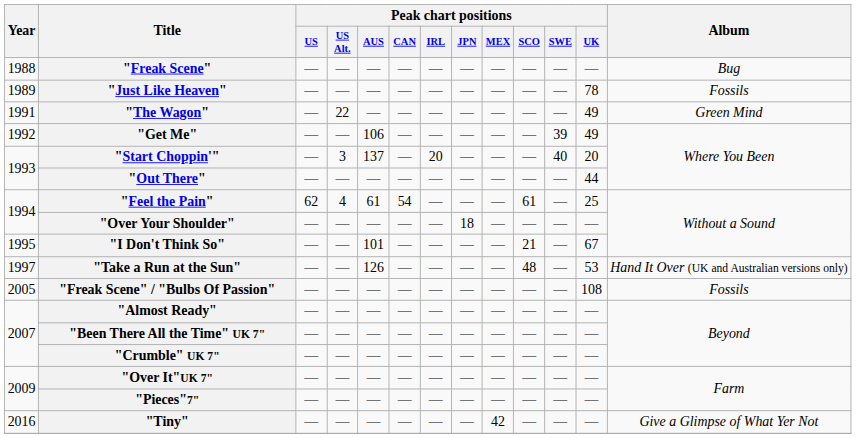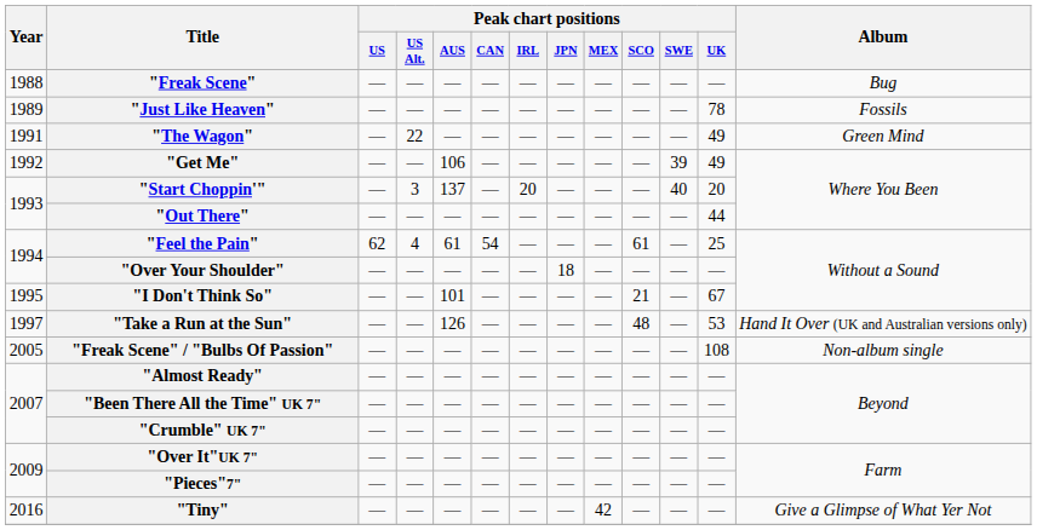 <table class="wikitable plainrowheaders" style="text-align:center">
 <tr>
 <th scope="col" rowspan="2" style="width:1em;">Year</th>
 <th scope="col" rowspan="2" style="width:18em;">Title</th>
 <th scope="col" colspan="10">Peak chart positions</th>
 <th scope="col" rowspan="2">Album</th>
 </tr>
 <tr>
 <th scope="col" style="width:2.5em;font-size:75%;"><a href='#'>US</a><br></th>
 <th scope="col" style="width:2.5em;font-size:75%;"><a href='#'>US<br>Alt.</a><br></th>
 <th scope="col" style="width:2.5em;font-size:75%;"><a href='#'>AUS</a><br></th>
 <th scope="col" style="width:2.5em;font-size:75%;"><a href='#'>CAN</a><br></th>
 <th scope="col" style="width:2.5em;font-size:75%;"><a href='#'>IRL</a><br></th>
 <th scope="col" style="width:2.5em;font-size:75%;"><a href='#'>JPN</a><br></th>
 <th scope="col" style="width:2.5em;font-size:75%;"><a href='#'>MEX</a><br></th>
 <th scope="col" style="width:2.5em;font-size:75%"><a href='#'>SCO</a><br></th>
 <th scope="col" style="width:2.5em;font-size:75%"><a href='#'>SWE</a><br></th>
 <th scope="col" style="width:2.5em;font-size:75%;"><a href='#'>UK</a><br></th>
 </tr>
 <tr>
 <td>1988</td>
 <th scope="row">"<a href='#'>Freak Scene</a>"</th>
 <td>—</td>
 <td>—</td>
 <td>—</td>
 <td>—</td>
 <td>—</td>
 <td>—</td>
 <td>—</td>
 <td>—</td>
 <td>—</td>
 <td>—</td>
 <td><em>Bug</em></td>
 </tr>
 <tr>
 <td>1989</td>
 <th scope="row">"<a href='#'>Just Like Heaven</a>"</th>
 <td>—</td>
 <td>—</td>
 <td>—</td>
 <td>—</td>
 <td>—</td>
 <td>—</td>
 <td>—</td>
 <td>—</td>
 <td>—</td>
 <td>78</td>
 <td><em>Fossils</em></td>
 </tr>
 <tr>
 <td>1991</td>
 <th scope="row">"<a href='#'>The Wagon</a>"</th>
 <td>—</td>
 <td>22</td>
 <td>—</td>
 <td>—</td>
 <td>—</td>
 <td>—</td>
 <td>—</td>
 <td>—</td>
 <td>—</td>
 <td>49</td>
 <td><em>Green Mind</em></td>
 </tr>
 <tr>
 <td>1992</td>
 <th scope="row">"Get Me"</th>
 <td>—</td>
 <td>—</td>
 <td>106</td>
 <td>—</td>
 <td>—</td>
 <td>—</td>
 <td>—</td>
 <td>—</td>
 <td>39</td>
 <td>49</td>
 <td rowspan="3"><em>Where You Been</em></td>
 </tr>
 <tr>
 <td rowspan="2">1993</td>
 <th scope="row">"<a href='#'>Start Choppin</a>'"</th>
 <td>—</td>
 <td>3</td>
 <td>137</td>
 <td>—</td>
 <td>20</td>
 <td>—</td>
 <td>—</td>
 <td>—</td>
 <td>40</td>
 <td>20</td>
 </tr>
 <tr>
 <th scope="row">"<a href='#'>Out There</a>"</th>
 <td>—</td>
 <td>—</td>
 <td>—</td>
 <td>—</td>
 <td>—</td>
 <td>—</td>
 <td>—</td>
 <td>—</td>
 <td>—</td>
 <td>44</td>
 </tr>
 <tr>
 <td rowspan="2">1994</td>
 <th scope="row">"<a href='#'>Feel the Pain</a>"</th>
 <td>62</td>
 <td>4</td>
 <td>61</td>
 <td>54</td>
 <td>—</td>
 <td>—</td>
 <td>—</td>
 <td>61</td>
 <td>—</td>
 <td>25</td>
 <td rowspan="3"><em>Without a Sound</em></td>
 </tr>
 <tr>
 <th scope="row">"Over Your Shoulder"</th>
 <td>—</td>
 <td>—</td>
 <td>—</td>
 <td>—</td>
 <td>—</td>
 <td>18</td>
 <td>—</td>
 <td>—</td>
 <td>—</td>
 <td>—</td>
 </tr>
 <tr>
 <td>1995</td>
 <th scope="row">"I Don't Think So"</th>
 <td>—</td>
 <td>—</td>
 <td>101</td>
 <td>—</td>
 <td>—</td>
 <td>—</td>
 <td>—</td>
 <td>21</td>
 <td>—</td>
 <td>67</td>
 </tr>
 <tr>
 <td>1997</td>
 <th scope="row">"Take a Run at the Sun"</th>
 <td>—</td>
 <td>—</td>
 <td>126</td>
 <td>—</td>
 <td>—</td>
 <td>—</td>
 <td>—</td>
 <td>48</td>
 <td>—</td>
 <td>53</td>
 <td><em>Hand It Over</em> <small>(UK and Australian versions only)</small></td>
 </tr>
 <tr>
 <td>2005</td>
 <th scope="row">"Freak Scene" / "Bulbs Of Passion"</th>
 <td>—</td>
 <td>—</td>
 <td>—</td>
 <td>—</td>
 <td>—</td>
 <td>—</td>
 <td>—</td>
 <td>—</td>
 <td>—</td>
 <td>108</td>
-<td><em>Fossils</em></td>
+<td><em>Non-album single</em></td>
 </tr>
 <tr>
 <td rowspan="3">2007</td>
 <th scope="row">"Almost Ready"</th>
 <td>—</td>
 <td>—</td>
 <td>—</td>
 <td>—</td>
 <td>—</td>
 <td>—</td>
 <td>—</td>
 <td>—</td>
 <td>—</td>
 <td>—</td>
 <td rowspan="3"><em>Beyond</em></td>
 </tr>
 <tr>
 <th scope="row">"Been There All the Time" <small>UK 7"</small></th>
 <td>—</td>
 <td>—</td>
 <td>—</td>
 <td>—</td>
 <td>—</td>
 <td>—</td>
 <td>—</td>
 <td>—</td>
 <td>—</td>
 <td>—</td>
 </tr>
 <tr>
 <th scope="row">"Crumble" <small>UK 7"</small></th>
 <td>—</td>
 <td>—</td>
 <td>—</td>
 <td>—</td>
 <td>—</td>
 <td>—</td>
 <td>—</td>
 <td>—</td>
 <td>—</td>
 <td>—</td>
 </tr>
 <tr>
 <td rowspan="2">2009</td>
 <th scope="row">"Over It"<small>UK 7"</small></th>
 <td>—</td>
 <td>—</td>
 <td>—</td>
 <td>—</td>
 <td>—</td>
 <td>—</td>
 <td>—</td>
 <td>—</td>
 <td>—</td>
 <td>—</td>
 <td rowspan="2"><em>Farm</em></td>
 </tr>
 <tr>
 <th scope="row">"Pieces"<small>7"</small></th>
 <td>—</td>
 <td>—</td>
 <td>—</td>
 <td>—</td>
 <td>—</td>
 <td>—</td>
 <td>—</td>
 <td>—</td>
 <td>—</td>
 <td>—</td>
 </tr>
 <tr>
 <td>2016</td>
 <th scope="row">"Tiny"</th>
 <td>—</td>
 <td>—</td>
 <td>—</td>
 <td>—</td>
 <td>—</td>
 <td>—</td>
 <td>42</td>
 <td>—</td>
 <td>—</td>
 <td>—</td>
 <td><em>Give a Glimpse of What Yer Not</em></td>
 </tr>
 <tr>
 </tr>
 </table>
